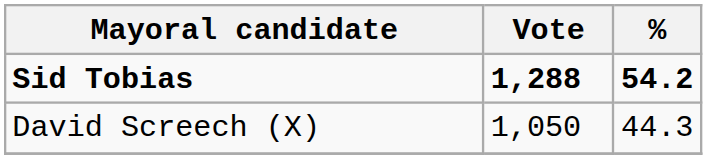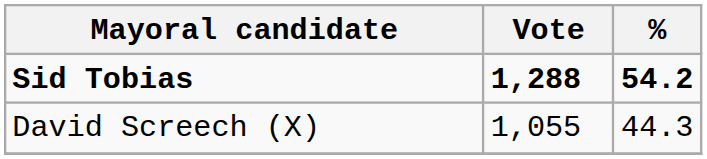 <table class="wikitable">
 <tr>
 <th width="200px">Mayoral candidate</th>
 <th width="50px">Vote</th>
 <th width="30px">%</th>
 </tr>
 <tr>
 <td><strong>Sid Tobias</strong> </td>
 <td><strong>1,288</strong></td>
 <td><strong>54.2</strong></td>
 </tr>
 <tr>
 <td>David Screech (X)</td>
-<td>1,050</td>
+<td>1,055</td>
 <td>44.3</td>
 </tr>
 <tr>
 </tr>
 </table>
